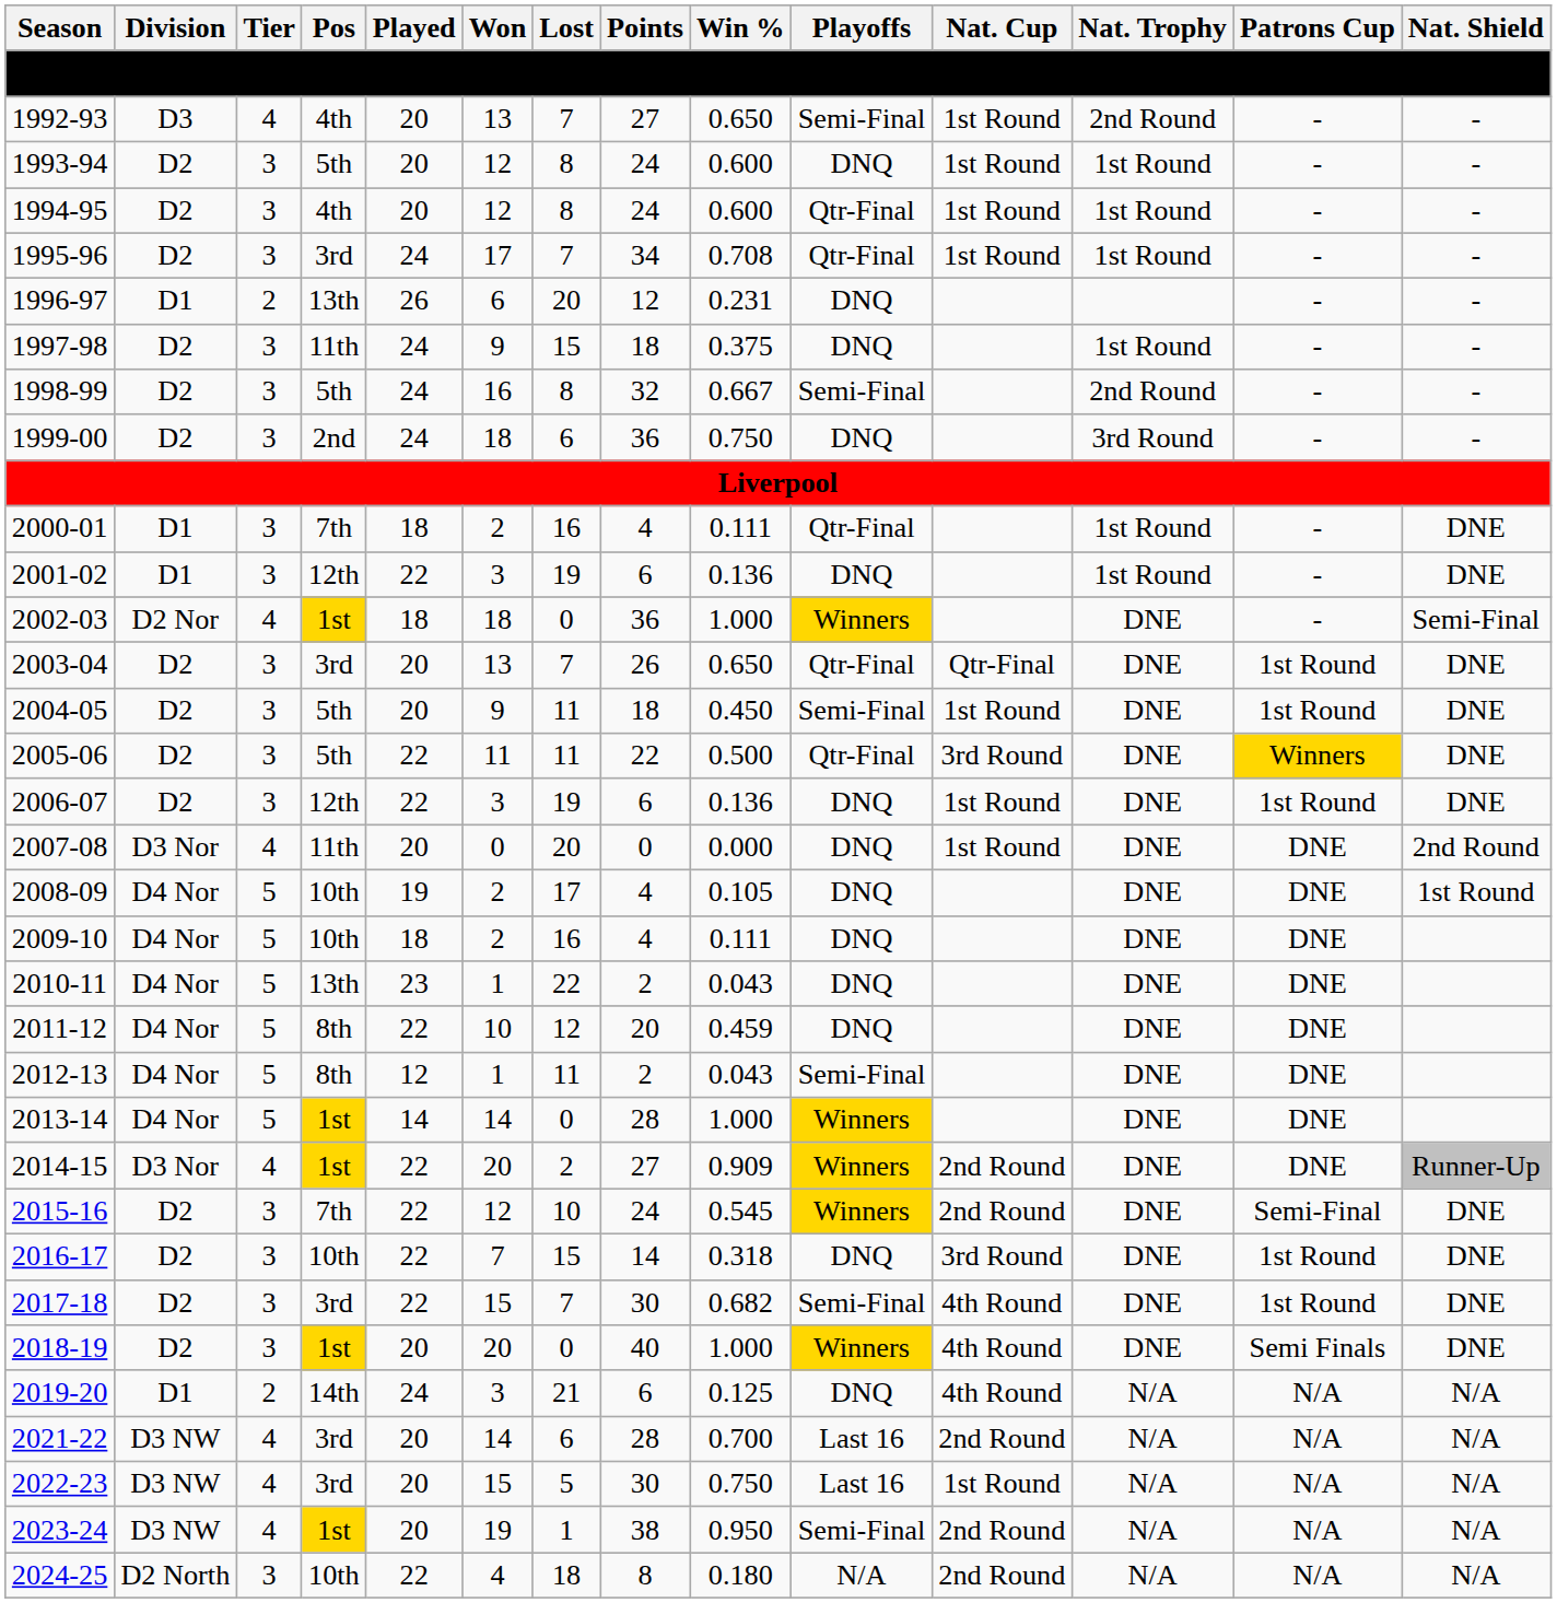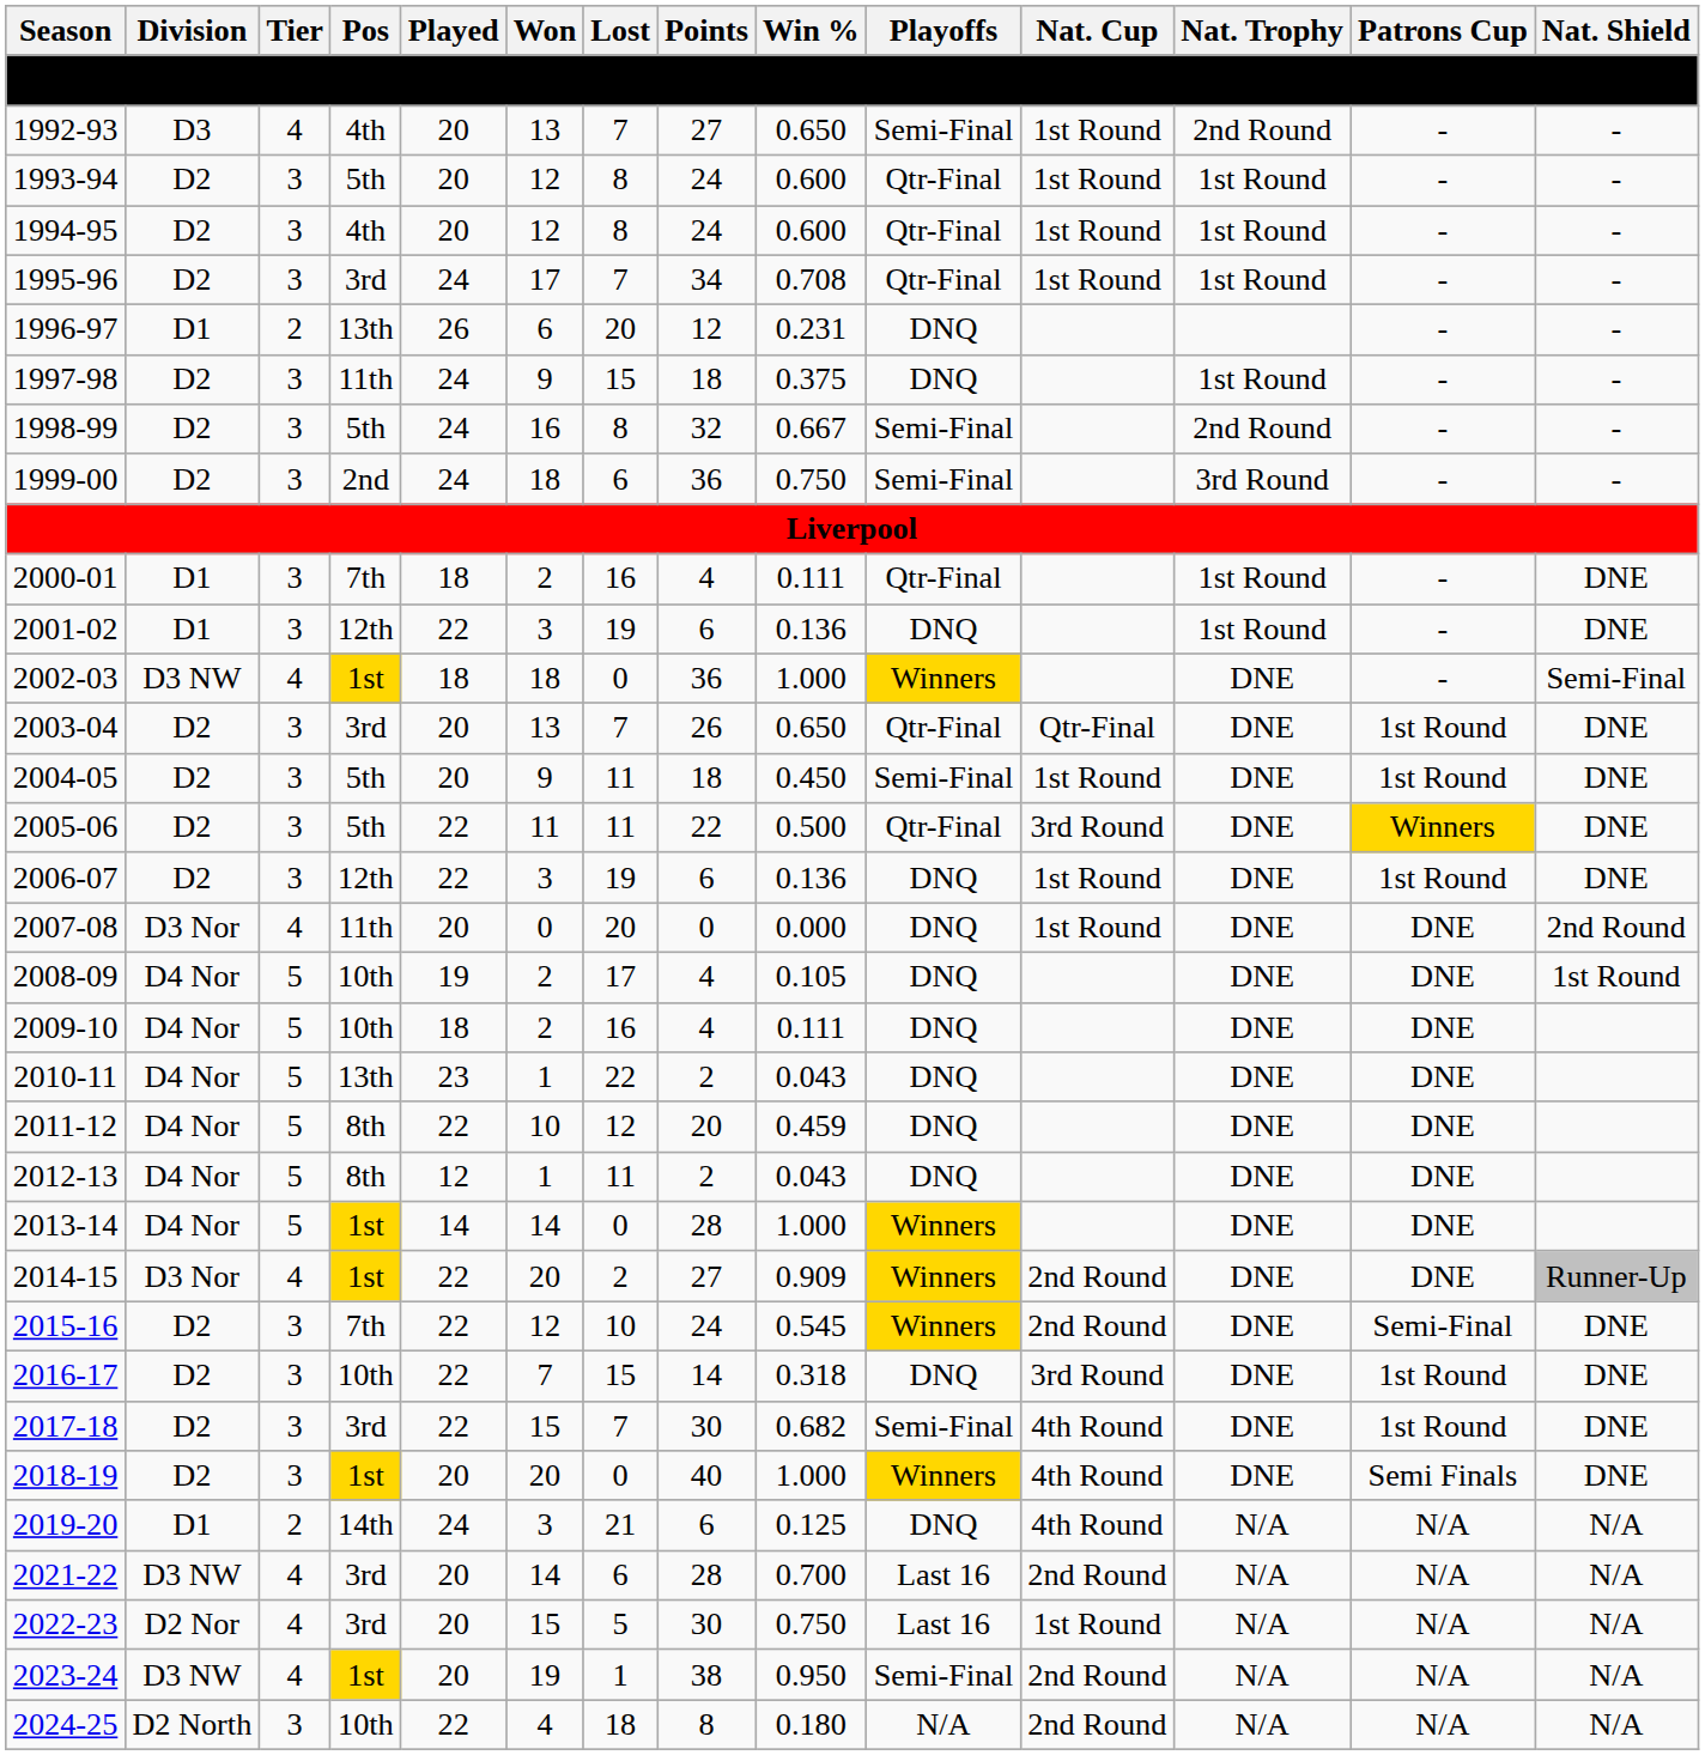 <table class="wikitable" style="text-align: center;">
 <tr bgcolor="#efefef">
 <th>Season</th>
 <th>Division</th>
 <th>Tier</th>
 <th>Pos</th>
 <th>Played</th>
 <th>Won</th>
 <th>Lost</th>
 <th>Points</th>
 <th>Win %</th>
 <th>Playoffs</th>
 <th>Nat. Cup</th>
 <th>Nat. Trophy</th>
 <th>Patrons Cup</th>
 <th>Nat. Shield</th>
 </tr>
 <tr>
 <td colspan="14" align=center bgcolor="black"><span><strong>Liverpool Atac</strong></span></td>
 </tr>
 <tr>
 <td>1992-93</td>
 <td>D3</td>
 <td>4</td>
 <td>4th</td>
 <td>20</td>
 <td>13</td>
 <td>7</td>
 <td>27</td>
 <td>0.650</td>
 <td>Semi-Final</td>
 <td>1st Round</td>
 <td>2nd Round</td>
 <td>-</td>
 <td>-</td>
 </tr>
 <tr>
 <td>1993-94</td>
 <td>D2</td>
 <td>3</td>
 <td>5th</td>
 <td>20</td>
 <td>12</td>
 <td>8</td>
 <td>24</td>
 <td>0.600</td>
-<td>DNQ</td>
+<td>Qtr-Final</td>
 <td>1st Round</td>
 <td>1st Round</td>
 <td>-</td>
 <td>-</td>
 </tr>
 <tr>
 <td>1994-95</td>
 <td>D2</td>
 <td>3</td>
 <td>4th</td>
 <td>20</td>
 <td>12</td>
 <td>8</td>
 <td>24</td>
 <td>0.600</td>
 <td>Qtr-Final</td>
 <td>1st Round</td>
 <td>1st Round</td>
 <td>-</td>
 <td>-</td>
 </tr>
 <tr>
 <td>1995-96</td>
 <td>D2</td>
 <td>3</td>
 <td>3rd</td>
 <td>24</td>
 <td>17</td>
 <td>7</td>
 <td>34</td>
 <td>0.708</td>
 <td>Qtr-Final</td>
 <td>1st Round</td>
 <td>1st Round</td>
 <td>-</td>
 <td>-</td>
 </tr>
 <tr>
 <td>1996-97</td>
 <td>D1</td>
 <td>2</td>
 <td>13th</td>
 <td>26</td>
 <td>6</td>
 <td>20</td>
 <td>12</td>
 <td>0.231</td>
 <td>DNQ</td>
 <td></td>
 <td></td>
 <td>-</td>
 <td>-</td>
 </tr>
 <tr>
 <td>1997-98</td>
 <td>D2</td>
 <td>3</td>
 <td>11th</td>
 <td>24</td>
 <td>9</td>
 <td>15</td>
 <td>18</td>
 <td>0.375</td>
 <td>DNQ</td>
 <td></td>
 <td>1st Round</td>
 <td>-</td>
 <td>-</td>
 </tr>
 <tr>
 <td>1998-99</td>
 <td>D2</td>
 <td>3</td>
 <td>5th</td>
 <td>24</td>
 <td>16</td>
 <td>8</td>
 <td>32</td>
 <td>0.667</td>
 <td>Semi-Final</td>
 <td></td>
 <td>2nd Round</td>
 <td>-</td>
 <td>-</td>
 </tr>
 <tr>
 <td>1999-00</td>
 <td>D2</td>
 <td>3</td>
 <td>2nd</td>
 <td>24</td>
 <td>18</td>
 <td>6</td>
 <td>36</td>
 <td>0.750</td>
-<td>DNQ</td>
+<td>Semi-Final</td>
 <td></td>
 <td>3rd Round</td>
 <td>-</td>
 <td>-</td>
 </tr>
 <tr>
 <td colspan="14" align=center bgcolor="red"><span><strong>Liverpool</strong></span></td>
 </tr>
 <tr>
 <td>2000-01</td>
 <td>D1</td>
 <td>3</td>
 <td>7th</td>
 <td>18</td>
 <td>2</td>
 <td>16</td>
 <td>4</td>
 <td>0.111</td>
 <td>Qtr-Final</td>
 <td></td>
 <td>1st Round</td>
 <td>-</td>
 <td>DNE</td>
 </tr>
 <tr>
 <td>2001-02</td>
 <td>D1</td>
 <td>3</td>
 <td>12th</td>
 <td>22</td>
 <td>3</td>
 <td>19</td>
 <td>6</td>
 <td>0.136</td>
 <td>DNQ</td>
 <td></td>
 <td>1st Round</td>
 <td>-</td>
 <td>DNE</td>
 </tr>
 <tr>
 <td>2002-03</td>
-<td>D2 Nor</td>
+<td>D3 NW</td>
 <td>4</td>
 <td bgcolor=gold>1st</td>
 <td>18</td>
 <td>18</td>
 <td>0</td>
 <td>36</td>
 <td>1.000</td>
 <td bgcolor=gold>Winners</td>
 <td></td>
 <td>DNE</td>
 <td>-</td>
 <td>Semi-Final</td>
 </tr>
 <tr>
 <td>2003-04</td>
 <td>D2</td>
 <td>3</td>
 <td>3rd</td>
 <td>20</td>
 <td>13</td>
 <td>7</td>
 <td>26</td>
 <td>0.650</td>
 <td>Qtr-Final</td>
 <td>Qtr-Final</td>
 <td>DNE</td>
 <td>1st Round</td>
 <td>DNE</td>
 </tr>
 <tr>
 <td>2004-05</td>
 <td>D2</td>
 <td>3</td>
 <td>5th</td>
 <td>20</td>
 <td>9</td>
 <td>11</td>
 <td>18</td>
 <td>0.450</td>
 <td>Semi-Final</td>
 <td>1st Round</td>
 <td>DNE</td>
 <td>1st Round</td>
 <td>DNE</td>
 </tr>
 <tr>
 <td>2005-06</td>
 <td>D2</td>
 <td>3</td>
 <td>5th</td>
 <td>22</td>
 <td>11</td>
 <td>11</td>
 <td>22</td>
 <td>0.500</td>
 <td>Qtr-Final</td>
 <td>3rd Round</td>
 <td>DNE</td>
 <td bgcolor=gold>Winners</td>
 <td>DNE</td>
 </tr>
 <tr>
 <td>2006-07</td>
 <td>D2</td>
 <td>3</td>
 <td>12th</td>
 <td>22</td>
 <td>3</td>
 <td>19</td>
 <td>6</td>
 <td>0.136</td>
 <td>DNQ</td>
 <td>1st Round</td>
 <td>DNE</td>
 <td>1st Round</td>
 <td>DNE</td>
 </tr>
 <tr>
 <td>2007-08</td>
 <td>D3 Nor</td>
 <td>4</td>
 <td>11th</td>
 <td>20</td>
 <td>0</td>
 <td>20</td>
 <td>0</td>
 <td>0.000</td>
 <td>DNQ</td>
 <td>1st Round</td>
 <td>DNE</td>
 <td>DNE</td>
 <td>2nd Round</td>
 </tr>
 <tr>
 <td>2008-09</td>
 <td>D4 Nor</td>
 <td>5</td>
 <td>10th</td>
 <td>19</td>
 <td>2</td>
 <td>17</td>
 <td>4</td>
 <td>0.105</td>
 <td>DNQ</td>
 <td></td>
 <td>DNE</td>
 <td>DNE</td>
 <td>1st Round</td>
 </tr>
 <tr>
 <td>2009-10</td>
 <td>D4 Nor</td>
 <td>5</td>
 <td>10th</td>
 <td>18</td>
 <td>2</td>
 <td>16</td>
 <td>4</td>
 <td>0.111</td>
 <td>DNQ</td>
 <td></td>
 <td>DNE</td>
 <td>DNE</td>
 <td></td>
 </tr>
 <tr>
 <td>2010-11</td>
 <td>D4 Nor</td>
 <td>5</td>
 <td>13th</td>
 <td>23</td>
 <td>1</td>
 <td>22</td>
 <td>2</td>
 <td>0.043</td>
 <td>DNQ</td>
 <td></td>
 <td>DNE</td>
 <td>DNE</td>
 <td></td>
 </tr>
 <tr>
 <td>2011-12</td>
 <td>D4 Nor</td>
 <td>5</td>
 <td>8th</td>
 <td>22</td>
 <td>10</td>
 <td>12</td>
 <td>20</td>
 <td>0.459</td>
 <td>DNQ</td>
 <td></td>
 <td>DNE</td>
 <td>DNE</td>
 <td></td>
 </tr>
 <tr>
 <td>2012-13</td>
 <td>D4 Nor</td>
 <td>5</td>
 <td>8th</td>
 <td>12</td>
 <td>1</td>
 <td>11</td>
 <td>2</td>
 <td>0.043</td>
-<td>Semi-Final</td>
+<td>DNQ</td>
 <td></td>
 <td>DNE</td>
 <td>DNE</td>
 <td></td>
 </tr>
 <tr>
 <td>2013-14</td>
 <td>D4 Nor</td>
 <td>5</td>
 <td bgcolor=gold>1st</td>
 <td>14</td>
 <td>14</td>
 <td>0</td>
 <td>28</td>
 <td>1.000</td>
 <td bgcolor=gold>Winners</td>
 <td></td>
 <td>DNE</td>
 <td>DNE</td>
 <td></td>
 </tr>
 <tr>
 <td>2014-15</td>
 <td>D3 Nor</td>
 <td>4</td>
 <td bgcolor=gold>1st</td>
 <td>22</td>
 <td>20</td>
 <td>2</td>
 <td>27</td>
 <td>0.909</td>
 <td bgcolor=gold>Winners</td>
 <td>2nd Round</td>
 <td>DNE</td>
 <td>DNE</td>
 <td bgcolor=silver>Runner-Up</td>
 </tr>
 <tr>
 <td><a href='#'>2015-16</a></td>
 <td>D2</td>
 <td>3</td>
 <td>7th</td>
 <td>22</td>
 <td>12</td>
 <td>10</td>
 <td>24</td>
 <td>0.545</td>
 <td bgcolor=gold>Winners</td>
 <td>2nd Round</td>
 <td>DNE</td>
 <td>Semi-Final</td>
 <td>DNE</td>
 </tr>
 <tr>
 <td><a href='#'>2016-17</a></td>
 <td>D2</td>
 <td>3</td>
 <td>10th</td>
 <td>22</td>
 <td>7</td>
 <td>15</td>
 <td>14</td>
 <td>0.318</td>
 <td>DNQ</td>
 <td>3rd Round</td>
 <td>DNE</td>
 <td>1st Round</td>
 <td>DNE</td>
 </tr>
 <tr>
 <td><a href='#'>2017-18</a></td>
 <td>D2</td>
 <td>3</td>
 <td>3rd</td>
 <td>22</td>
 <td>15</td>
 <td>7</td>
 <td>30</td>
 <td>0.682</td>
 <td>Semi-Final</td>
 <td>4th Round</td>
 <td>DNE</td>
 <td>1st Round</td>
 <td>DNE</td>
 </tr>
 <tr>
 <td><a href='#'>2018-19</a></td>
 <td>D2</td>
 <td>3</td>
 <td bgcolor=gold>1st</td>
 <td>20</td>
 <td>20</td>
 <td>0</td>
 <td>40</td>
 <td>1.000</td>
 <td bgcolor=gold>Winners</td>
 <td>4th Round</td>
 <td>DNE</td>
 <td>Semi Finals</td>
 <td>DNE</td>
 </tr>
 <tr>
 <td><a href='#'>2019-20</a></td>
 <td>D1</td>
 <td>2</td>
 <td>14th</td>
 <td>24</td>
 <td>3</td>
 <td>21</td>
 <td>6</td>
 <td>0.125</td>
 <td>DNQ</td>
 <td>4th Round</td>
 <td>N/A</td>
 <td>N/A</td>
 <td>N/A</td>
 </tr>
 <tr>
 <td><a href='#'>2021-22</a></td>
 <td>D3 NW</td>
 <td>4</td>
 <td>3rd</td>
 <td>20</td>
 <td>14</td>
 <td>6</td>
 <td>28</td>
 <td>0.700</td>
 <td>Last 16</td>
 <td>2nd Round</td>
 <td>N/A</td>
 <td>N/A</td>
 <td>N/A</td>
 </tr>
 <tr>
 <td><a href='#'>2022-23</a></td>
-<td>D3 NW</td>
+<td>D2 Nor</td>
 <td>4</td>
 <td>3rd</td>
 <td>20</td>
 <td>15</td>
 <td>5</td>
 <td>30</td>
 <td>0.750</td>
 <td>Last 16</td>
 <td>1st Round</td>
 <td>N/A</td>
 <td>N/A</td>
 <td>N/A</td>
 </tr>
 <tr>
 <td><a href='#'>2023-24</a></td>
 <td>D3 NW</td>
 <td>4</td>
 <td bgcolor=gold>1st</td>
 <td>20</td>
 <td>19</td>
 <td>1</td>
 <td>38</td>
 <td>0.950</td>
 <td>Semi-Final</td>
 <td>2nd Round</td>
 <td>N/A</td>
 <td>N/A</td>
 <td>N/A</td>
 </tr>
 <tr>
 <td><a href='#'>2024-25</a></td>
 <td>D2 North</td>
 <td>3</td>
 <td>10th</td>
 <td>22</td>
 <td>4</td>
 <td>18</td>
 <td>8</td>
 <td>0.180</td>
 <td>N/A</td>
 <td>2nd Round</td>
 <td>N/A</td>
 <td>N/A</td>
 <td>N/A</td>
 </tr>
 </table>
